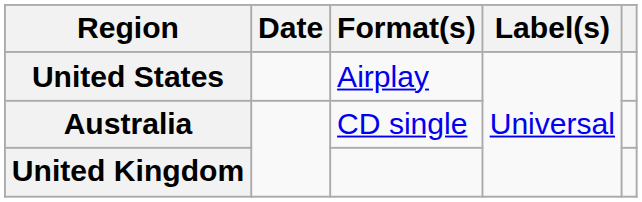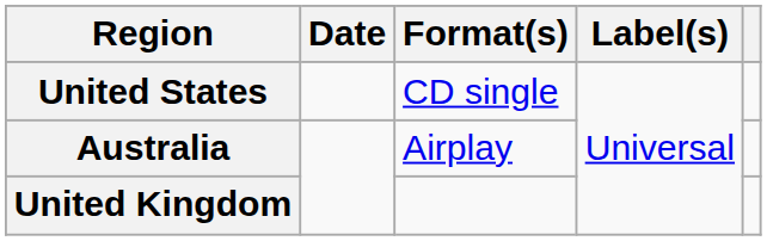 <table class="wikitable plainrowheaders" style="text-align:left">
 <tr>
 <th scope="col">Region</th>
 <th scope="col">Date</th>
 <th scope="col">Format(s)</th>
 <th scope="col">Label(s)</th>
 <th scope="col"></th>
 </tr>
 <tr>
 <th scope="row">United States</th>
 <td></td>
-<td><a href='#'>Airplay</a></td>
+<td><a href='#'>CD single</a></td>
 <td rowspan="3"><a href='#'>Universal</a></td>
 <td style="text-align:center;"></td>
 </tr>
 <tr>
 <th scope="row">Australia</th>
 <td rowspan="2"></td>
-<td><a href='#'>CD single</a></td>
+<td><a href='#'>Airplay</a></td>
 <td style="text-align:center;"></td>
 </tr>
 <tr>
 <th scope="row">United Kingdom</th>
 <td></td>
 <td style="text-align:center;"></td>
 </tr>
 </table>
